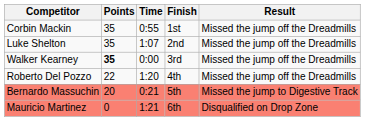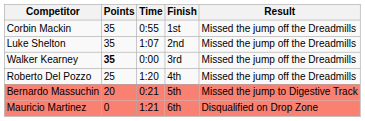 <table class="wikitable sortable">
 <tr>
 <th>Competitor</th>
 <th>Points</th>
 <th>Time</th>
 <th>Finish</th>
 <th>Result</th>
 </tr>
 <tr>
 <td> Corbin Mackin</td>
 <td>35</td>
 <td>0:55</td>
 <td>1st</td>
 <td>Missed the jump off the Dreadmills</td>
 </tr>
 <tr>
 <td> Luke Shelton</td>
 <td>35</td>
 <td>1:07</td>
 <td>2nd</td>
 <td>Missed the jump off the Dreadmills</td>
 </tr>
 <tr>
 <td> Walker Kearney</td>
 <td><strong>35</strong></td>
 <td>0:00</td>
 <td>3rd</td>
 <td>Missed the jump off the Dreadmills</td>
 </tr>
 <tr>
 <td> Roberto Del Pozzo</td>
-<td>22</td>
+<td>25</td>
 <td>1:20</td>
 <td>4th</td>
 <td>Missed the jump off the Dreadmills</td>
 </tr>
 <tr style="background-color:#fa8072">
 <td> Bernardo Massuchin</td>
 <td>20</td>
 <td>0:21</td>
 <td>5th</td>
 <td>Missed the jump to Digestive Track</td>
 </tr>
 <tr style="background-color:#fa8072">
 <td> Mauricio Martinez</td>
 <td>0</td>
 <td>1:21</td>
 <td>6th</td>
 <td>Disqualified on Drop Zone</td>
 </tr>
 </table>
